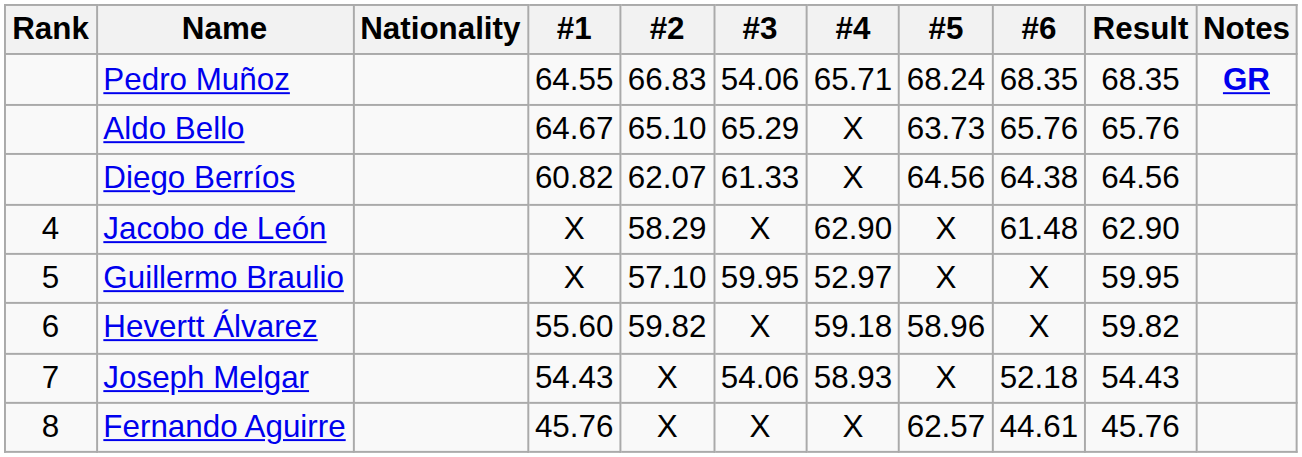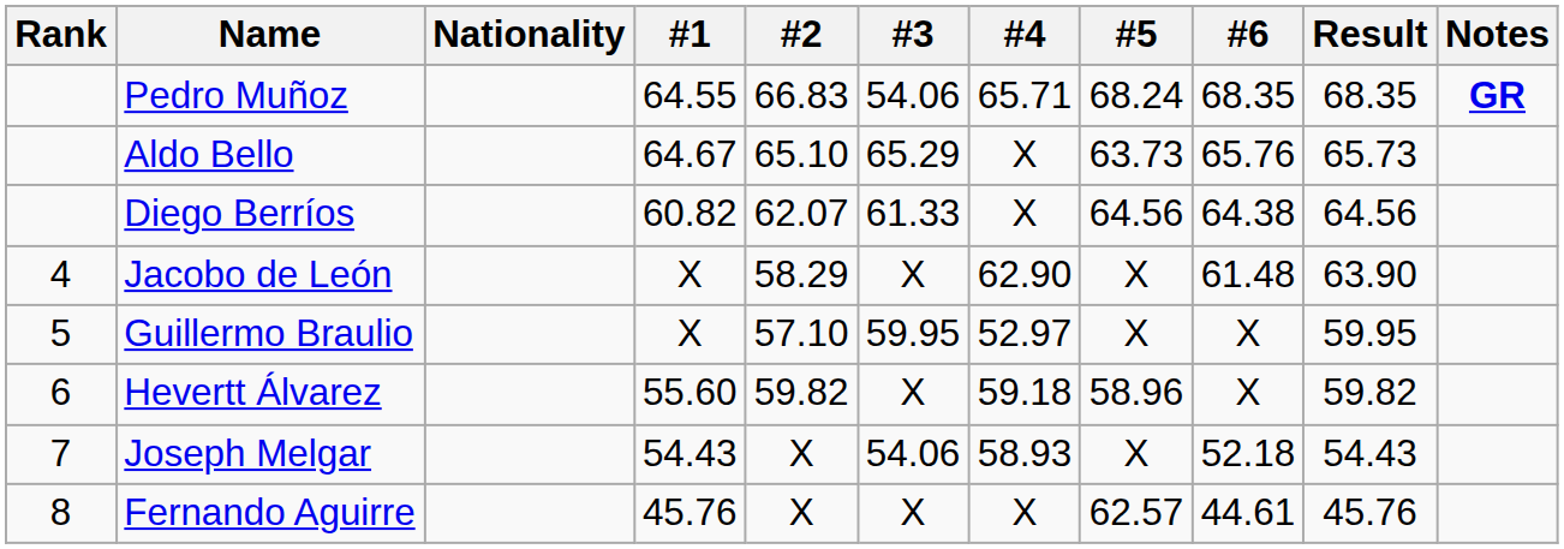 <table class="wikitable sortable" style="text-align:center">
 <tr>
 <th>Rank</th>
 <th>Name</th>
 <th>Nationality</th>
 <th>#1</th>
 <th>#2</th>
 <th>#3</th>
 <th>#4</th>
 <th>#5</th>
 <th>#6</th>
 <th>Result</th>
 <th>Notes</th>
 </tr>
 <tr>
 <td></td>
 <td align=left><a href='#'>Pedro Muñoz</a></td>
 <td align=left></td>
 <td>64.55</td>
 <td>66.83</td>
 <td>54.06</td>
 <td>65.71</td>
 <td>68.24</td>
 <td>68.35</td>
 <td>68.35</td>
 <td><strong><a href='#'>GR</a></strong></td>
 </tr>
 <tr>
 <td></td>
 <td align=left><a href='#'>Aldo Bello</a></td>
 <td align=left></td>
 <td>64.67</td>
 <td>65.10</td>
 <td>65.29</td>
 <td>X</td>
 <td>63.73</td>
 <td>65.76</td>
-<td>65.76</td>
+<td>65.73</td>
 <td></td>
 </tr>
 <tr>
 <td></td>
 <td align=left><a href='#'>Diego Berríos</a></td>
 <td align=left></td>
 <td>60.82</td>
 <td>62.07</td>
 <td>61.33</td>
 <td>X</td>
 <td>64.56</td>
 <td>64.38</td>
 <td>64.56</td>
 <td></td>
 </tr>
 <tr>
 <td>4</td>
 <td align=left><a href='#'>Jacobo de León</a></td>
 <td align=left></td>
 <td>X</td>
 <td>58.29</td>
 <td>X</td>
 <td>62.90</td>
 <td>X</td>
 <td>61.48</td>
-<td>62.90</td>
+<td>63.90</td>
 <td></td>
 </tr>
 <tr>
 <td>5</td>
 <td align=left><a href='#'>Guillermo Braulio</a></td>
 <td align=left></td>
 <td>X</td>
 <td>57.10</td>
 <td>59.95</td>
 <td>52.97</td>
 <td>X</td>
 <td>X</td>
 <td>59.95</td>
 <td></td>
 </tr>
 <tr>
 <td>6</td>
 <td align=left><a href='#'>Hevertt Álvarez</a></td>
 <td align=left></td>
 <td>55.60</td>
 <td>59.82</td>
 <td>X</td>
 <td>59.18</td>
 <td>58.96</td>
 <td>X</td>
 <td>59.82</td>
 <td></td>
 </tr>
 <tr>
 <td>7</td>
 <td align=left><a href='#'>Joseph Melgar</a></td>
 <td align=left></td>
 <td>54.43</td>
 <td>X</td>
 <td>54.06</td>
 <td>58.93</td>
 <td>X</td>
 <td>52.18</td>
 <td>54.43</td>
 <td></td>
 </tr>
 <tr>
 <td>8</td>
 <td align=left><a href='#'>Fernando Aguirre</a></td>
 <td align=left></td>
 <td>45.76</td>
 <td>X</td>
 <td>X</td>
 <td>X</td>
 <td>62.57</td>
 <td>44.61</td>
 <td>45.76</td>
 <td></td>
 </tr>
 </table>
